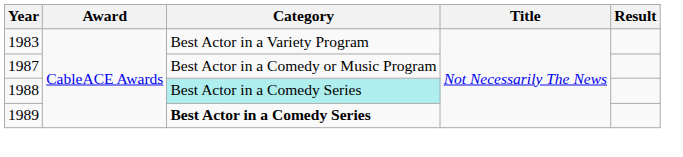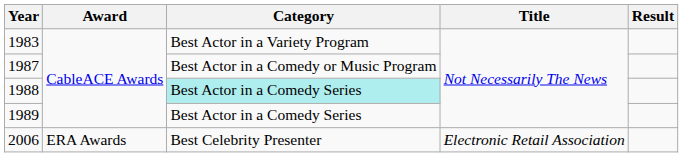 <table class="wikitable sortable">
 <tr>
 <th>Year</th>
 <th>Award</th>
 <th>Category</th>
 <th>Title</th>
 <th>Result</th>
 </tr>
 <tr>
 <td>1983</td>
 <td rowspan="4"><a href='#'>CableACE Awards</a></td>
 <td>Best Actor in a Variety Program</td>
 <td rowspan="4"><em><a href='#'>Not Necessarily The News</a></em></td>
 <td></td>
 </tr>
 <tr>
 <td>1987</td>
 <td>Best Actor in a Comedy or Music Program</td>
 <td></td>
 </tr>
 <tr>
 <td>1988</td>
 <td style="background: paleturquoise;">Best Actor in a Comedy Series</td>
 <td></td>
 </tr>
 <tr>
 <td>1989</td>
-<td><strong>Best Actor in a Comedy Series</strong></td>
+<td>Best Actor in a Comedy Series</td>
+<td></td>
+</tr>
+<tr>
+<td>2006</td>
+<td>ERA Awards</td>
+<td>Best Celebrity Presenter</td>
+<td><em>Electronic Retail Association</em></td>
 <td></td>
 </tr>
 </table>
